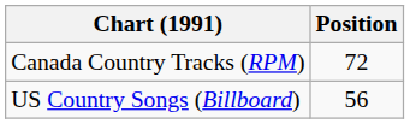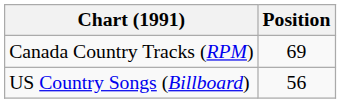 <table class="wikitable sortable">
 <tr>
 <th scope="col">Chart (1991)</th>
 <th scope="col">Position</th>
 </tr>
 <tr>
 <td>Canada Country Tracks (<em><a href='#'>RPM</a></em>)</td>
-<td align="center">72</td>
+<td align="center">69</td>
 </tr>
 <tr>
 <td>US <a href='#'>Country Songs</a> (<em><a href='#'>Billboard</a></em>)</td>
 <td align="center">56</td>
 </tr>
 </table>
